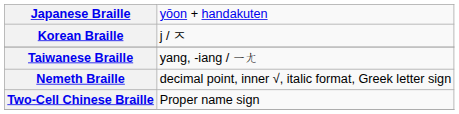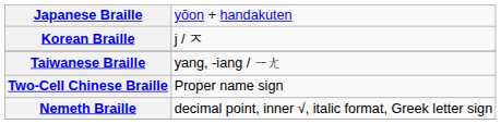 <table class="wikitable">
 <tr>
 <th align=left><a href='#'>Japanese Braille</a></th>
 <td><a href='#'>yōon</a> + <a href='#'>handakuten</a></td>
 </tr>
 <tr>
 <th align=left><a href='#'>Korean Braille</a></th>
 <td>j / ㅈ </td>
 </tr>
 <tr>
 </tr>
 <tr>
 <th align=left><a href='#'>Taiwanese Braille</a></th>
 <td>yang, -iang / ㄧㄤ</td>
 </tr>
 <tr>
+<th align=left><a href='#'>Two-Cell Chinese Braille</a></th>
+<td>Proper name sign</td>
+</tr>
+<tr>
 <th align=left><a href='#'>Nemeth Braille</a></th>
 <td>decimal point, inner √, italic format, Greek letter sign </td>
-</tr>
-<tr>
-<th align=left><a href='#'>Two-Cell Chinese Braille</a></th>
-<td>Proper name sign</td>
 </tr>
 <tr>
 </tr>
 <tr>
 </tr>
 <tr>
 </tr>
 </table>
